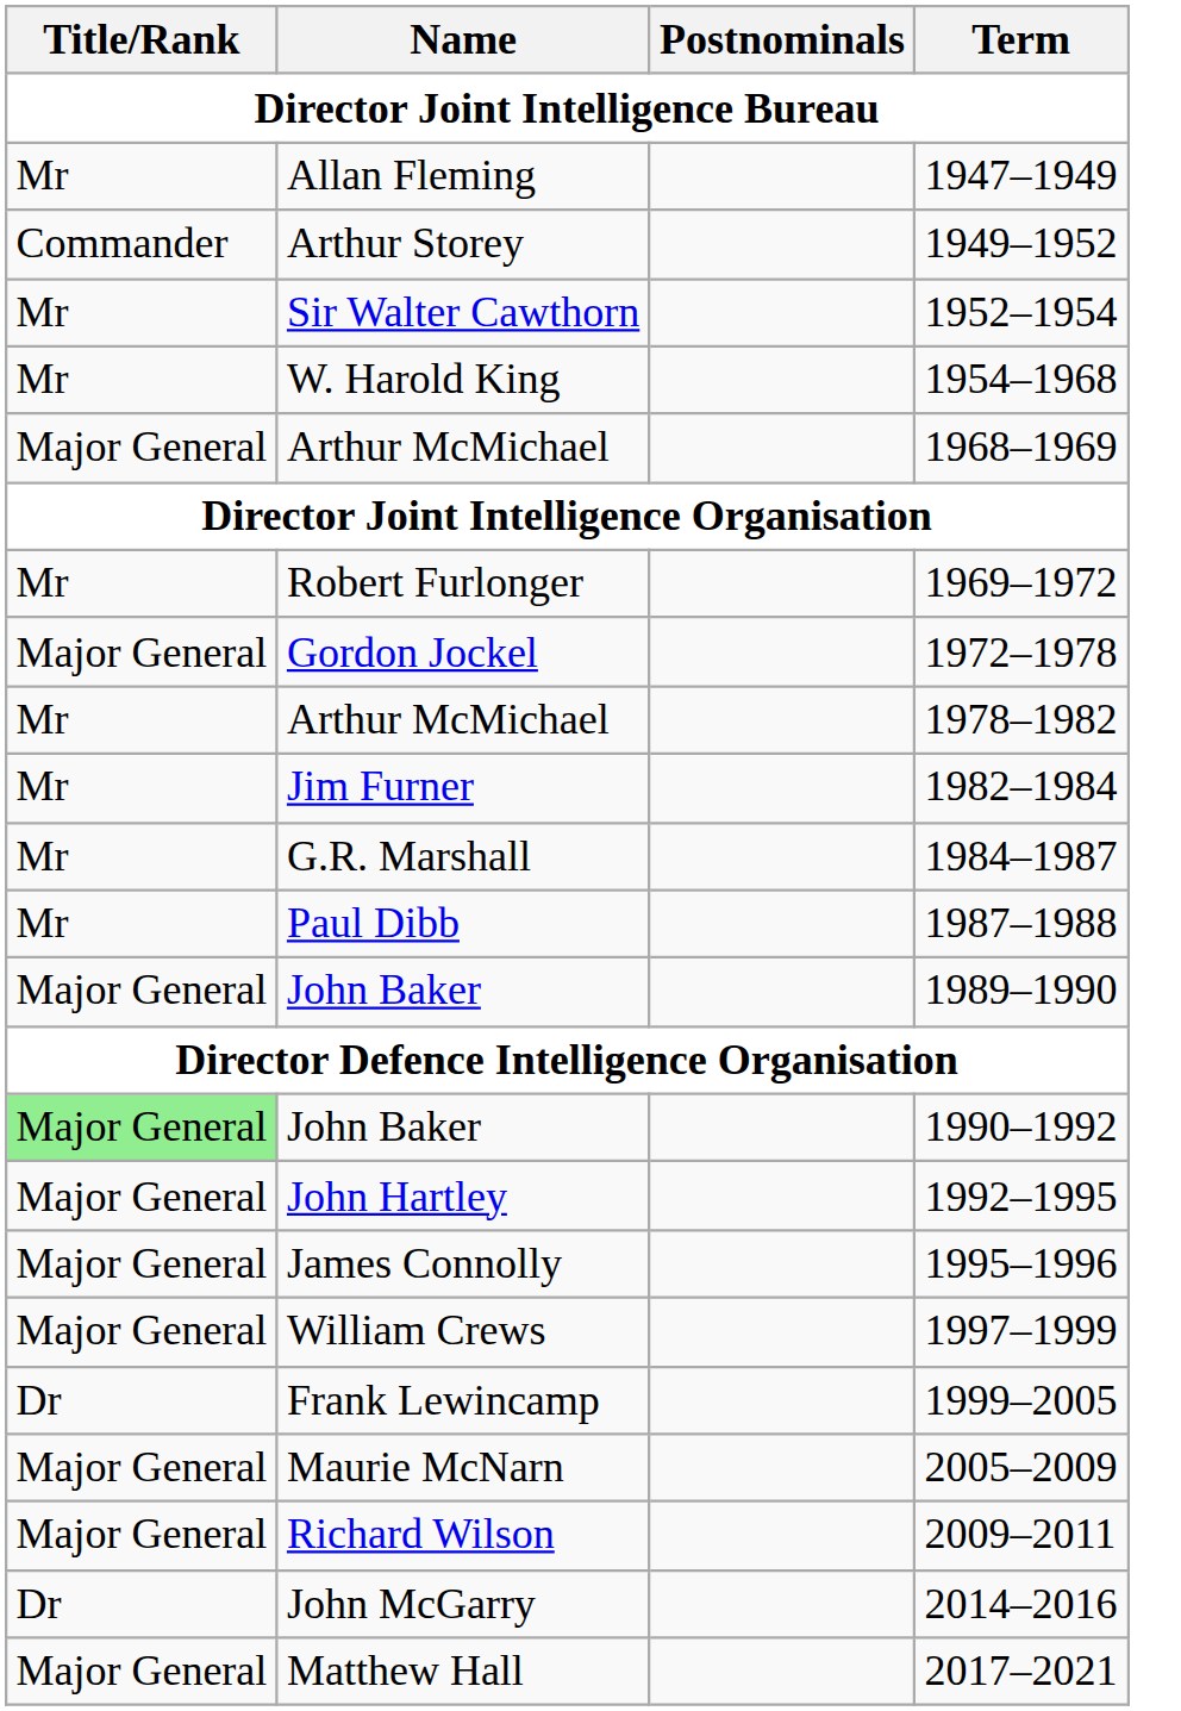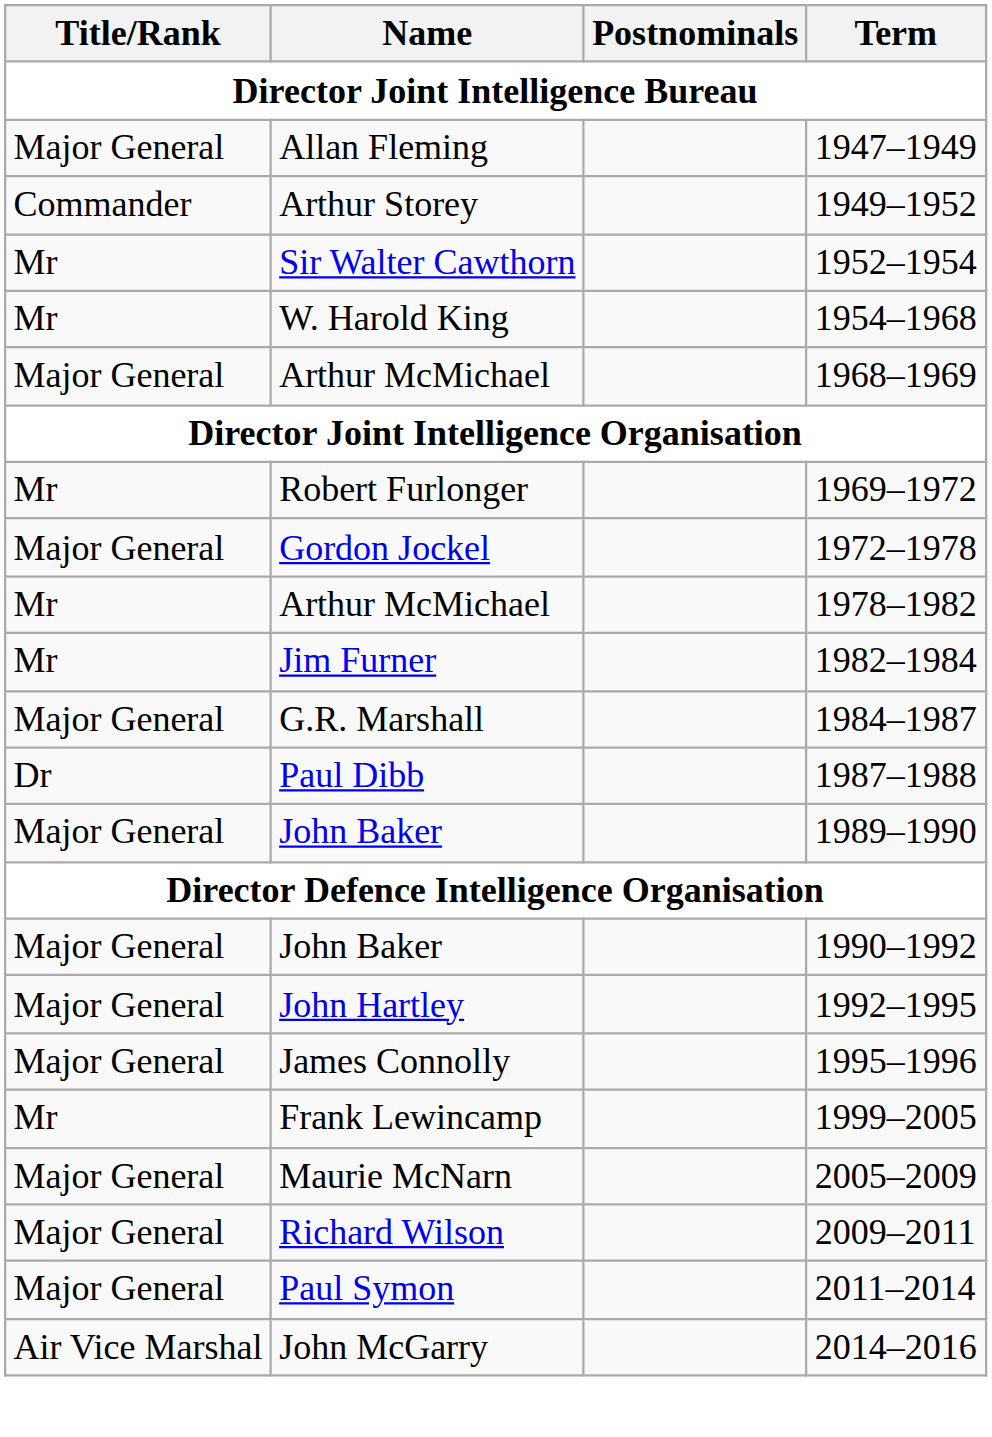 <table class="wikitable">
 <tr>
 <th>Title/Rank</th>
 <th>Name</th>
 <th>Postnominals</th>
 <th>Term</th>
 </tr>
 <tr>
 <td colspan="4" align="center" style="background:white;"><strong>Director Joint Intelligence Bureau</strong></td>
 </tr>
 <tr>
-<td>Mr</td>
+<td>Major General</td>
 <td>Allan Fleming</td>
 <td></td>
 <td>1947–1949</td>
 </tr>
 <tr>
 <td>Commander</td>
 <td>Arthur Storey</td>
 <td></td>
 <td>1949–1952</td>
 </tr>
 <tr>
 <td>Mr</td>
 <td><a href='#'>Sir Walter Cawthorn</a></td>
 <td></td>
 <td>1952–1954</td>
 </tr>
 <tr>
 <td>Mr</td>
 <td>W. Harold King</td>
 <td></td>
 <td>1954–1968</td>
 </tr>
 <tr>
 <td>Major General</td>
 <td>Arthur McMichael</td>
 <td></td>
 <td>1968–1969</td>
 </tr>
 <tr>
 <td colspan="4" align="center" style="background:white;"><strong>Director Joint Intelligence Organisation</strong></td>
 </tr>
 <tr>
 <td>Mr</td>
 <td>Robert Furlonger</td>
 <td></td>
 <td>1969–1972</td>
 </tr>
 <tr>
 <td>Major General</td>
 <td><a href='#'>Gordon Jockel</a></td>
 <td></td>
 <td>1972–1978</td>
 </tr>
 <tr>
 <td>Mr</td>
 <td>Arthur McMichael</td>
 <td></td>
 <td>1978–1982</td>
 </tr>
 <tr>
 <td>Mr</td>
 <td><a href='#'>Jim Furner</a></td>
 <td></td>
 <td>1982–1984</td>
 </tr>
 <tr>
-<td>Mr</td>
+<td>Major General</td>
 <td>G.R. Marshall</td>
 <td></td>
 <td>1984–1987</td>
 </tr>
 <tr>
-<td>Mr</td>
+<td>Dr</td>
 <td><a href='#'>Paul Dibb</a></td>
 <td></td>
 <td>1987–1988</td>
 </tr>
 <tr>
 <td>Major General</td>
 <td><a href='#'>John Baker</a></td>
 <td></td>
 <td>1989–1990</td>
 </tr>
 <tr>
 <td colspan="4" align="center" style="background:white;"><strong>Director Defence Intelligence Organisation</strong></td>
 </tr>
 <tr>
-<td style="background: lightgreen;">Major General</td>
+<td>Major General</td>
 <td>John Baker</td>
 <td></td>
 <td>1990–1992</td>
 </tr>
 <tr>
 <td>Major General</td>
 <td><a href='#'>John Hartley</a></td>
 <td></td>
 <td>1992–1995</td>
 </tr>
 <tr>
 <td>Major General</td>
 <td>James Connolly</td>
 <td></td>
 <td>1995–1996</td>
 </tr>
 <tr>
-<td>Major General</td>
-<td>William Crews</td>
-<td></td>
-<td>1997–1999</td>
-</tr>
-<tr>
-<td>Dr</td>
+<td>Mr</td>
 <td>Frank Lewincamp</td>
 <td></td>
 <td>1999–2005</td>
 </tr>
 <tr>
 <td>Major General</td>
 <td>Maurie McNarn</td>
 <td></td>
 <td>2005–2009</td>
 </tr>
 <tr>
 <td>Major General</td>
 <td><a href='#'>Richard Wilson</a></td>
 <td></td>
 <td>2009–2011</td>
 </tr>
 <tr>
-<td>Dr</td>
+<td>Major General</td>
+<td><a href='#'>Paul Symon</a></td>
+<td></td>
+<td>2011–2014</td>
+</tr>
+<tr>
+<td>Air Vice Marshal</td>
 <td>John McGarry</td>
 <td></td>
 <td>2014–2016</td>
 </tr>
-<tr>
-<td>Major General</td>
-<td>Matthew Hall</td>
-<td></td>
-<td>2017–2021</td>
-</tr>
 </table>
